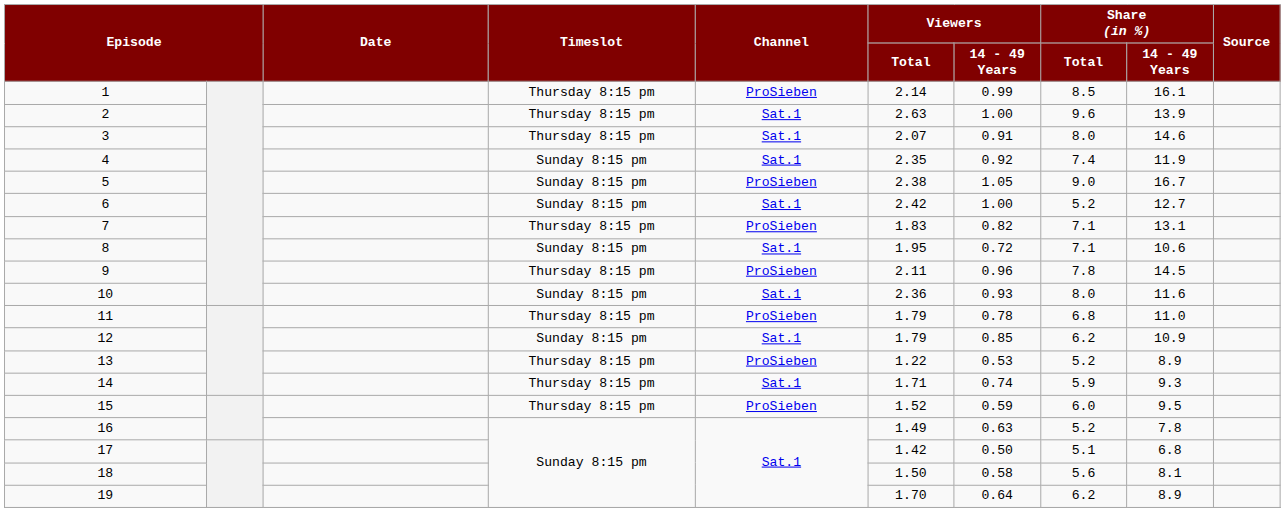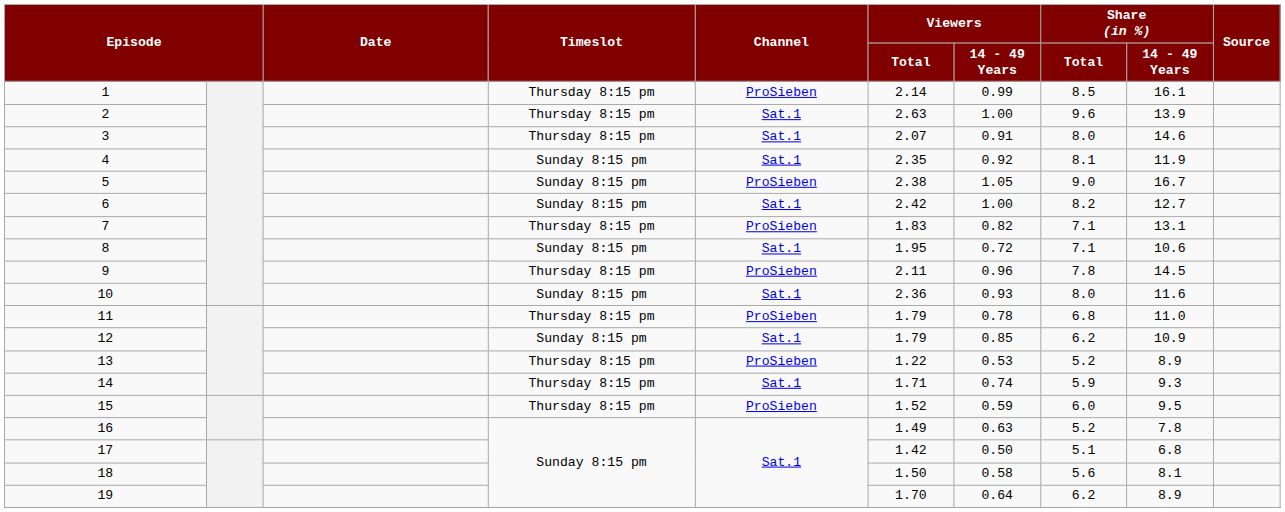 <table class="wikitable" style="text-align:center; background:#f9f9f9; line-height:16px;" width="100%">
 <tr>
 <th scope="col" style="background:maroon; color:white;" colspan="2" rowspan="2" width="15%">Episode</th>
 <th scope="col" style="background:maroon; color:white;" rowspan="2" width="13%">Date</th>
 <th scope="col" style="background:maroon; color:white;" rowspan="2" width="12%">Timeslot</th>
 <th scope="col" style="background:maroon; color:white;" rowspan="2" width="10%">Channel</th>
 <th scope="col" style="background:maroon; color:white;" colspan="2" width="10%">Viewers<br><em></em></th>
 <th scope="col" style="background:maroon; color:white;" colspan="2" width="10%">Share<br><em>(in %)</em></th>
 <th scope="col" style="background:maroon; color:white;" rowspan="2" width="03%">Source</th>
 </tr>
 <tr>
 <th scope="col" style="background:maroon; color:white;" width="05%">Total</th>
 <th scope="col" style="background:maroon; color:white;" width="05%">14 - 49 Years</th>
 <th scope="col" style="background:maroon; color:white;" width="05%">Total</th>
 <th scope="col" style="background:maroon; color:white;" width="05%">14 - 49 Years</th>
 </tr>
 <tr>
 <td>1</td>
 <th rowspan="10"></th>
 <td></td>
 <td>Thursday 8:15 pm</td>
 <td><a href='#'>ProSieben</a></td>
 <td>2.14</td>
 <td>0.99</td>
 <td>8.5</td>
 <td>16.1</td>
 <td></td>
 </tr>
 <tr>
 <td>2</td>
 <td></td>
 <td>Thursday 8:15 pm</td>
 <td><a href='#'>Sat.1</a></td>
 <td>2.63</td>
 <td>1.00</td>
 <td>9.6</td>
 <td>13.9</td>
 <td></td>
 </tr>
 <tr>
 <td>3</td>
 <td></td>
 <td>Thursday 8:15 pm</td>
 <td><a href='#'>Sat.1</a></td>
 <td>2.07</td>
 <td>0.91</td>
 <td>8.0</td>
 <td>14.6</td>
 <td></td>
 </tr>
 <tr>
 <td>4</td>
 <td></td>
 <td>Sunday 8:15 pm</td>
 <td><a href='#'>Sat.1</a></td>
 <td>2.35</td>
 <td>0.92</td>
-<td>7.4</td>
+<td>8.1</td>
 <td>11.9</td>
 <td></td>
 </tr>
 <tr>
 <td>5</td>
 <td></td>
 <td>Sunday 8:15 pm</td>
 <td><a href='#'>ProSieben</a></td>
 <td>2.38</td>
 <td>1.05</td>
 <td>9.0</td>
 <td>16.7</td>
 <td></td>
 </tr>
 <tr>
 <td>6</td>
 <td></td>
 <td>Sunday 8:15 pm</td>
 <td><a href='#'>Sat.1</a></td>
 <td>2.42</td>
 <td>1.00</td>
-<td>5.2</td>
+<td>8.2</td>
 <td>12.7</td>
 <td></td>
 </tr>
 <tr>
 <td>7</td>
 <td></td>
 <td>Thursday 8:15 pm</td>
 <td><a href='#'>ProSieben</a></td>
 <td>1.83</td>
 <td>0.82</td>
 <td>7.1</td>
 <td>13.1</td>
 <td></td>
 </tr>
 <tr>
 <td>8</td>
 <td></td>
 <td>Sunday 8:15 pm</td>
 <td><a href='#'>Sat.1</a></td>
 <td>1.95</td>
 <td>0.72</td>
 <td>7.1</td>
 <td>10.6</td>
 <td></td>
 </tr>
 <tr>
 <td>9</td>
 <td></td>
 <td>Thursday 8:15 pm</td>
 <td><a href='#'>ProSieben</a></td>
 <td>2.11</td>
 <td>0.96</td>
 <td>7.8</td>
 <td>14.5</td>
 <td></td>
 </tr>
 <tr>
 <td>10</td>
 <td></td>
 <td>Sunday 8:15 pm</td>
 <td><a href='#'>Sat.1</a></td>
 <td>2.36</td>
 <td>0.93</td>
 <td>8.0</td>
 <td>11.6</td>
 <td></td>
 </tr>
 <tr>
 <td>11</td>
 <th rowspan="4"></th>
 <td></td>
 <td>Thursday 8:15 pm</td>
 <td><a href='#'>ProSieben</a></td>
 <td>1.79</td>
 <td>0.78</td>
 <td>6.8</td>
 <td>11.0</td>
 <td></td>
 </tr>
 <tr>
 <td>12</td>
 <td></td>
 <td>Sunday 8:15 pm</td>
 <td><a href='#'>Sat.1</a></td>
 <td>1.79</td>
 <td>0.85</td>
 <td>6.2</td>
 <td>10.9</td>
 <td></td>
 </tr>
 <tr>
 <td>13</td>
 <td></td>
 <td>Thursday 8:15 pm</td>
 <td><a href='#'>ProSieben</a></td>
 <td>1.22</td>
 <td>0.53</td>
 <td>5.2</td>
 <td>8.9</td>
 <td></td>
 </tr>
 <tr>
 <td>14</td>
 <td></td>
 <td>Thursday 8:15 pm</td>
 <td><a href='#'>Sat.1</a></td>
 <td>1.71</td>
 <td>0.74</td>
 <td>5.9</td>
 <td>9.3</td>
 <td></td>
 </tr>
 <tr>
 <td>15</td>
 <th rowspan="2"></th>
 <td></td>
 <td>Thursday 8:15 pm</td>
 <td><a href='#'>ProSieben</a></td>
 <td>1.52</td>
 <td>0.59</td>
 <td>6.0</td>
 <td>9.5</td>
 <td></td>
 </tr>
 <tr>
 <td>16</td>
 <td></td>
 <td rowspan="4">Sunday 8:15 pm</td>
 <td rowspan="4"><a href='#'>Sat.1</a></td>
 <td>1.49</td>
 <td>0.63</td>
 <td>5.2</td>
 <td>7.8</td>
 <td></td>
 </tr>
 <tr>
 <td>17</td>
 <th rowspan="3"></th>
 <td></td>
 <td>1.42</td>
 <td>0.50</td>
 <td>5.1</td>
 <td>6.8</td>
 <td></td>
 </tr>
 <tr>
 <td>18</td>
 <td></td>
 <td>1.50</td>
 <td>0.58</td>
 <td>5.6</td>
 <td>8.1</td>
 <td></td>
 </tr>
 <tr>
 <td>19</td>
 <td></td>
 <td>1.70</td>
 <td>0.64</td>
 <td>6.2</td>
 <td>8.9</td>
 <td></td>
 </tr>
 <tr>
 </tr>
 </table>
